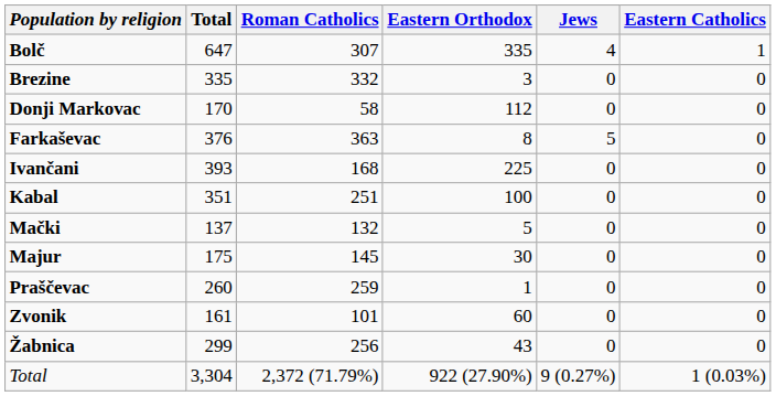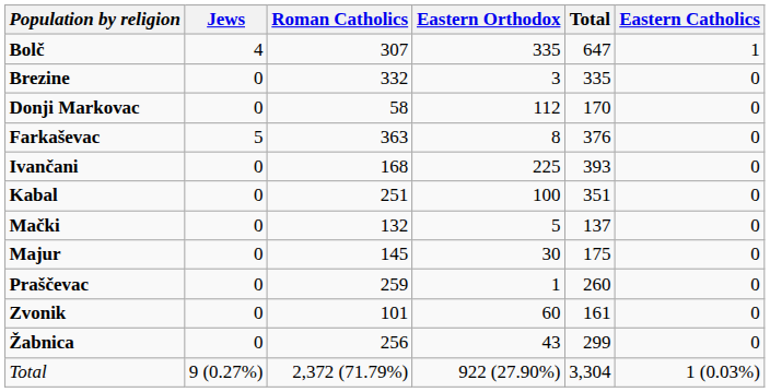 <table class="wikitable sortable">
 <tr>
 <th><em>Population by religion</em></th>
-<th>Total</th>
+<th><a href='#'>Jews</a></th>
 <th><a href='#'>Roman Catholics</a></th>
 <th><a href='#'>Eastern Orthodox</a></th>
-<th><a href='#'>Jews</a></th>
+<th>Total</th>
 <th><a href='#'>Eastern Catholics</a></th>
 </tr>
 <tr>
 <td><strong>Bolč</strong></td>
-<td align="right">647</td>
+<td align="right">4</td>
 <td align="right">307</td>
 <td align="right">335</td>
-<td align="right">4</td>
+<td align="right">647</td>
 <td align="right">1</td>
 </tr>
 <tr>
 <td><strong>Brezine</strong></td>
-<td align="right">335</td>
+<td align="right">0</td>
 <td align="right">332</td>
 <td align="right">3</td>
-<td align="right">0</td>
+<td align="right">335</td>
 <td align="right">0</td>
 </tr>
 <tr>
 <td><strong>Donji Markovac</strong></td>
-<td align="right">170</td>
+<td align="right">0</td>
 <td align="right">58</td>
 <td align="right">112</td>
-<td align="right">0</td>
+<td align="right">170</td>
 <td align="right">0</td>
 </tr>
 <tr>
 <td><strong>Farkaševac</strong></td>
-<td align="right">376</td>
+<td align="right">5</td>
 <td align="right">363</td>
 <td align="right">8</td>
-<td align="right">5</td>
+<td align="right">376</td>
 <td align="right">0</td>
 </tr>
 <tr>
 <td><strong>Ivančani</strong></td>
-<td align="right">393</td>
+<td align="right">0</td>
 <td align="right">168</td>
 <td align="right">225</td>
-<td align="right">0</td>
+<td align="right">393</td>
 <td align="right">0</td>
 </tr>
 <tr>
 <td><strong>Kabal</strong></td>
-<td align="right">351</td>
+<td align="right">0</td>
 <td align="right">251</td>
 <td align="right">100</td>
-<td align="right">0</td>
+<td align="right">351</td>
 <td align="right">0</td>
 </tr>
 <tr>
 <td><strong>Mački</strong></td>
-<td align="right">137</td>
+<td align="right">0</td>
 <td align="right">132</td>
 <td align="right">5</td>
-<td align="right">0</td>
+<td align="right">137</td>
 <td align="right">0</td>
 </tr>
 <tr>
 <td><strong>Majur</strong></td>
-<td align="right">175</td>
+<td align="right">0</td>
 <td align="right">145</td>
 <td align="right">30</td>
-<td align="right">0</td>
+<td align="right">175</td>
 <td align="right">0</td>
 </tr>
 <tr>
 <td><strong>Praščevac</strong></td>
-<td align="right">260</td>
+<td align="right">0</td>
 <td align="right">259</td>
 <td align="right">1</td>
-<td align="right">0</td>
+<td align="right">260</td>
 <td align="right">0</td>
 </tr>
 <tr>
 <td><strong>Zvonik</strong></td>
-<td align="right">161</td>
+<td align="right">0</td>
 <td align="right">101</td>
 <td align="right">60</td>
-<td align="right">0</td>
+<td align="right">161</td>
 <td align="right">0</td>
 </tr>
 <tr>
 <td><strong>Žabnica</strong></td>
-<td align="right">299</td>
+<td align="right">0</td>
 <td align="right">256</td>
 <td align="right">43</td>
-<td align="right">0</td>
+<td align="right">299</td>
 <td align="right">0</td>
 </tr>
 <tr>
 <td><em>Total</em></td>
-<td align="right">3,304</td>
+<td align="right">9 (0.27%)</td>
 <td align="right">2,372 (71.79%)</td>
 <td align="right">922 (27.90%)</td>
-<td align="right">9 (0.27%)</td>
+<td align="right">3,304</td>
 <td align="right">1 (0.03%)</td>
 </tr>
 </table>
